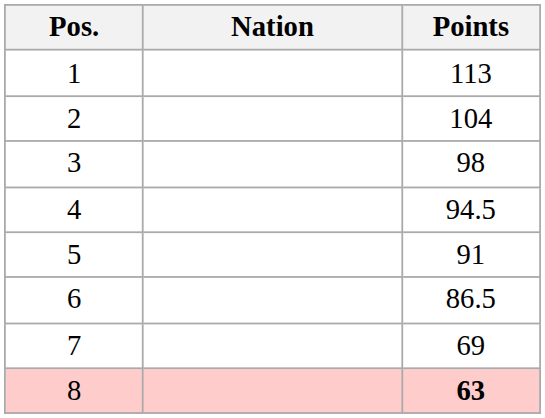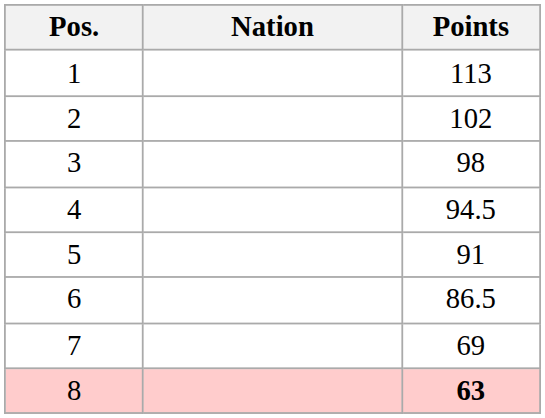 <table class="wikitable gauche" cellspacing="1" style="width:300px;">
 <tr style="background:#efefef; text-align:center;">
 <th style="width:70px;">Pos.</th>
 <th>Nation</th>
 <th style="width:70px;">Points</th>
 </tr>
 <tr style="vertical-align:top; text-align:center; background:#fff;">
 <td>1</td>
 <td style="text-align:left;"></td>
 <td>113</td>
 </tr>
 <tr style="vertical-align:top; text-align:center; background:#fff;">
 <td>2</td>
 <td style="text-align:left;"></td>
-<td>104</td>
+<td>102</td>
 </tr>
 <tr style="vertical-align:top; text-align:center; background:#fff;">
 <td>3</td>
 <td style="text-align:left;"></td>
 <td>98</td>
 </tr>
 <tr style="vertical-align:top; text-align:center; background:#fff;">
 <td>4</td>
 <td style="text-align:left;"></td>
 <td>94.5</td>
 </tr>
 <tr style="vertical-align:top; text-align:center; background:#fff;">
 <td>5</td>
 <td style="text-align:left;"></td>
 <td>91</td>
 </tr>
 <tr style="vertical-align:top; text-align:center; background:#fff;">
 <td>6</td>
 <td style="text-align:left;"></td>
 <td>86.5</td>
 </tr>
 <tr style="vertical-align:top; text-align:center; background:#fff;">
 <td>7</td>
 <td style="text-align:left;"></td>
 <td>69</td>
 </tr>
 <tr style="vertical-align:top; text-align:center; background:#ffcccc;">
 <td>8</td>
 <td style="text-align:left;"></td>
 <td><strong>63</strong></td>
 </tr>
 </table>
